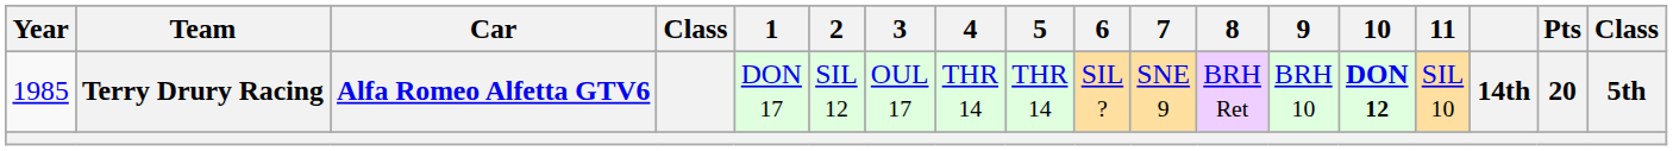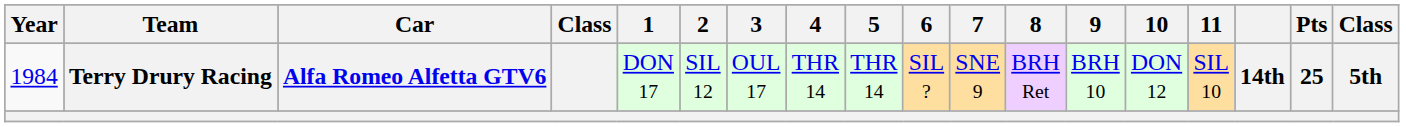 <table class="wikitable" style="text-align:center; font-size:85%">
 <tr>
 <th>Year</th>
 <th>Team</th>
 <th>Car</th>
 <th>Class</th>
 <th>1</th>
 <th>2</th>
 <th>3</th>
 <th>4</th>
 <th>5</th>
 <th>6</th>
 <th>7</th>
 <th>8</th>
 <th>9</th>
 <th>10</th>
 <th>11</th>
 <th></th>
 <th>Pts</th>
 <th>Class</th>
 </tr>
 <tr>
-<td><a href='#'>1985</a></td>
+<td><a href='#'>1984</a></td>
 <th>Terry Drury Racing</th>
 <th><a href='#'>Alfa Romeo Alfetta GTV6</a></th>
 <th><span></span></th>
 <td style="background:#DFFFDF;"><a href='#'>DON</a><br><small>17</small></td>
 <td style="background:#DFFFDF;"><a href='#'>SIL</a><br><small>12</small></td>
 <td style="background:#DFFFDF;"><a href='#'>OUL</a><br><small>17</small></td>
 <td style="background:#DFFFDF;"><a href='#'>THR</a><br><small>14</small></td>
 <td style="background:#DFFFDF;"><a href='#'>THR</a><br><small>14</small></td>
 <td style="background:#FFDF9F;"><a href='#'>SIL</a><br><small>?</small></td>
 <td style="background:#FFDF9F;"><a href='#'>SNE</a><br><small>9</small></td>
 <td style="background:#EFCFFF;"><a href='#'>BRH</a><br><small>Ret</small></td>
 <td style="background:#DFFFDF;"><a href='#'>BRH</a><br><small>10</small></td>
-<td style="background:#DFFFDF;"><strong><a href='#'>DON</a><br><small>12</small></strong></td>
+<td style="background:#DFFFDF;"><a href='#'>DON</a><br><small>12</small></td>
 <td style="background:#FFDF9F;"><a href='#'>SIL</a><br><small>10</small></td>
 <th>14th</th>
-<th>20</th>
+<th>25</th>
 <th>5th</th>
 </tr>
 <tr>
 <th colspan="18"></th>
 </tr>
 </table>
